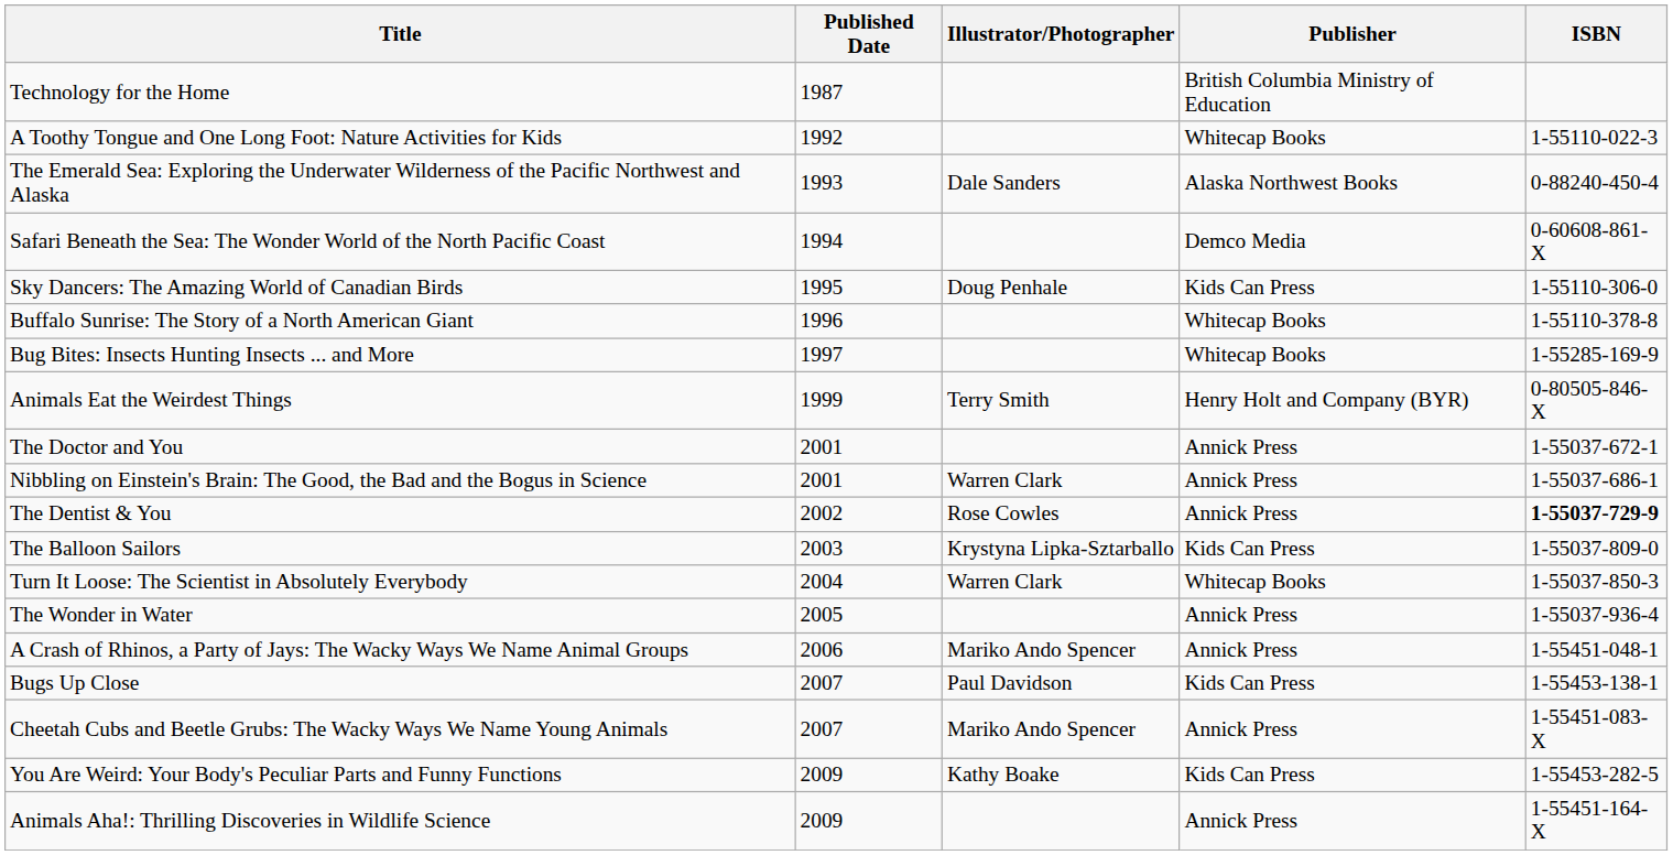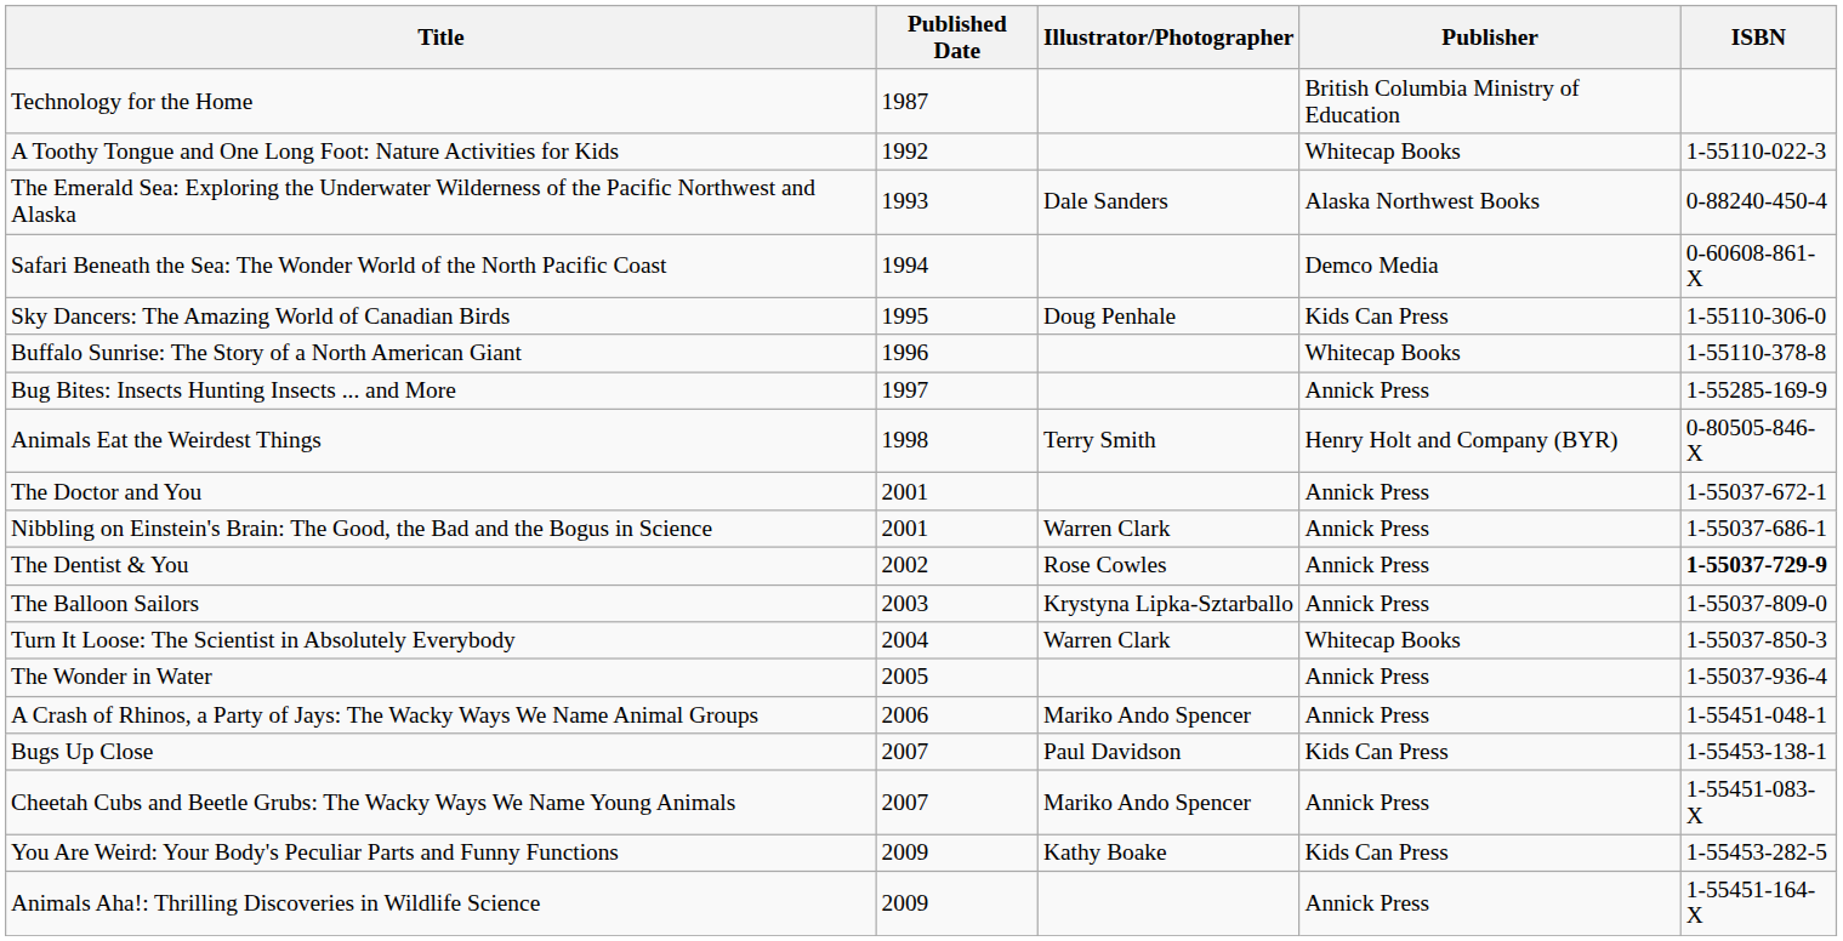 <table class="wikitable sortable">
 <tr>
 <th><strong>Title</strong></th>
 <th><strong>Published Date</strong></th>
 <th><strong>Illustrator/Photographer</strong></th>
 <th><strong>Publisher</strong></th>
 <th><strong>ISBN</strong></th>
 </tr>
 <tr>
 <td>Technology for the Home</td>
 <td>1987</td>
 <td></td>
 <td>British Columbia Ministry of Education</td>
 <td></td>
 </tr>
 <tr>
 <td>A Toothy Tongue and One Long Foot: Nature Activities for Kids</td>
 <td>1992</td>
 <td></td>
 <td>Whitecap Books</td>
 <td>1-55110-022-3</td>
 </tr>
 <tr>
 <td>The Emerald Sea: Exploring the Underwater Wilderness of the Pacific Northwest and Alaska</td>
 <td>1993</td>
 <td>Dale Sanders</td>
 <td>Alaska Northwest Books</td>
 <td>0-88240-450-4</td>
 </tr>
 <tr>
 <td>Safari Beneath the Sea: The Wonder World of the North Pacific Coast</td>
 <td>1994</td>
 <td></td>
 <td>Demco Media</td>
 <td>0-60608-861-X</td>
 </tr>
 <tr>
 <td>Sky Dancers: The Amazing World of Canadian Birds</td>
 <td>1995</td>
 <td>Doug Penhale</td>
 <td>Kids Can Press</td>
 <td>1-55110-306-0</td>
 </tr>
 <tr>
 <td>Buffalo Sunrise: The Story of a North American Giant</td>
 <td>1996</td>
 <td></td>
 <td>Whitecap Books</td>
 <td>1-55110-378-8</td>
 </tr>
 <tr>
 <td>Bug Bites: Insects Hunting Insects ... and More</td>
 <td>1997</td>
 <td></td>
-<td>Whitecap Books</td>
+<td>Annick Press</td>
 <td>1-55285-169-9</td>
 </tr>
 <tr>
 <td>Animals Eat the Weirdest Things</td>
-<td>1999</td>
+<td>1998</td>
 <td>Terry Smith</td>
 <td>Henry Holt and Company (BYR)</td>
 <td>0-80505-846-X</td>
 </tr>
 <tr>
 <td>The Doctor and You</td>
 <td>2001</td>
 <td></td>
 <td>Annick Press</td>
 <td>1-55037-672-1</td>
 </tr>
 <tr>
 <td>Nibbling on Einstein's Brain: The Good, the Bad and the Bogus in Science</td>
 <td>2001</td>
 <td>Warren Clark</td>
 <td>Annick Press</td>
 <td>1-55037-686-1</td>
 </tr>
 <tr>
 <td>The Dentist & You</td>
 <td>2002</td>
 <td>Rose Cowles</td>
 <td>Annick Press</td>
 <td><strong>1-55037-729-9</strong></td>
 </tr>
 <tr>
 <td>The Balloon Sailors</td>
 <td>2003</td>
 <td>Krystyna Lipka-Sztarballo</td>
-<td>Kids Can Press</td>
+<td>Annick Press</td>
 <td>1-55037-809-0</td>
 </tr>
 <tr>
 <td>Turn It Loose: The Scientist in Absolutely Everybody</td>
 <td>2004</td>
 <td>Warren Clark</td>
 <td>Whitecap Books</td>
 <td>1-55037-850-3</td>
 </tr>
 <tr>
 <td>The Wonder in Water</td>
 <td>2005</td>
 <td></td>
 <td>Annick Press</td>
 <td>1-55037-936-4</td>
 </tr>
 <tr>
 <td>A Crash of Rhinos, a Party of Jays: The Wacky Ways We Name Animal Groups</td>
 <td>2006</td>
 <td>Mariko Ando Spencer</td>
 <td>Annick Press</td>
 <td>1-55451-048-1</td>
 </tr>
 <tr>
 <td>Bugs Up Close</td>
 <td>2007</td>
 <td>Paul Davidson</td>
 <td>Kids Can Press</td>
 <td>1-55453-138-1</td>
 </tr>
 <tr>
 <td>Cheetah Cubs and Beetle Grubs: The Wacky Ways We Name Young Animals</td>
 <td>2007</td>
 <td>Mariko Ando Spencer</td>
 <td>Annick Press</td>
 <td>1-55451-083-X</td>
 </tr>
 <tr>
 <td>You Are Weird: Your Body's Peculiar Parts and Funny Functions</td>
 <td>2009</td>
 <td>Kathy Boake</td>
 <td>Kids Can Press</td>
 <td>1-55453-282-5</td>
 </tr>
 <tr>
 <td>Animals Aha!: Thrilling Discoveries in Wildlife Science</td>
 <td>2009</td>
 <td></td>
 <td>Annick Press</td>
 <td>1-55451-164-X</td>
 </tr>
 </table>
